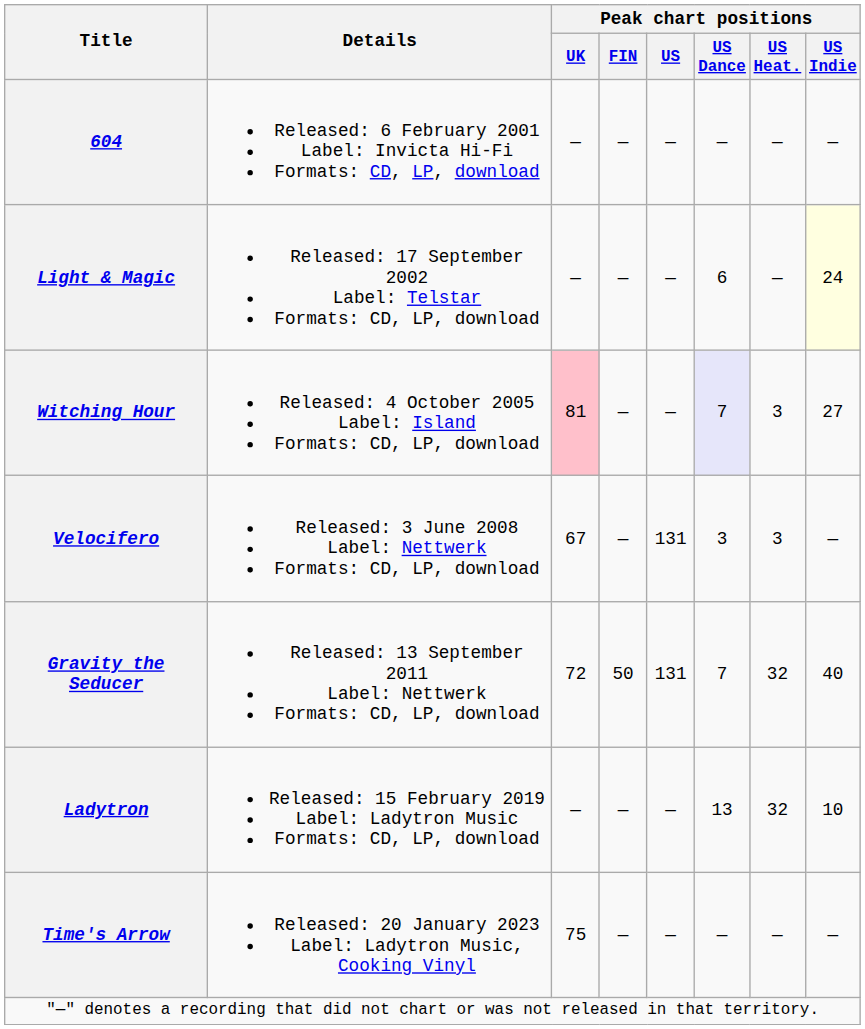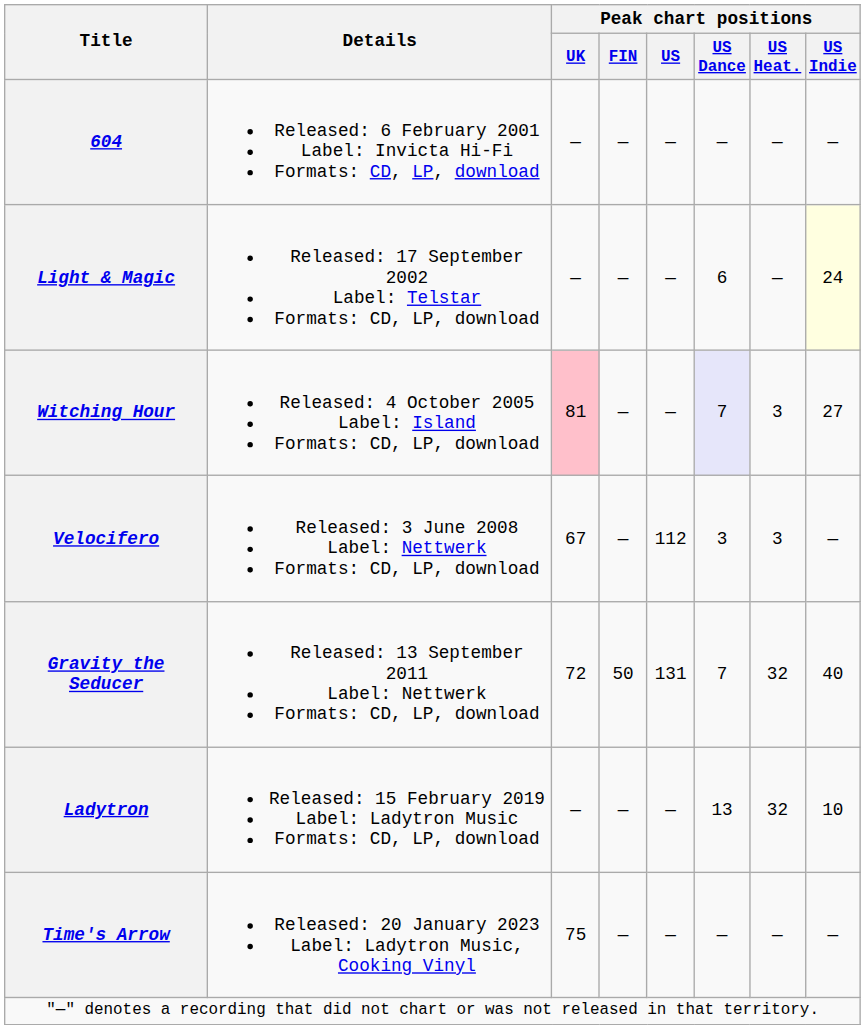 <table class="wikitable plainrowheaders" style="text-align:center">
 <tr>
 <th scope="col" rowspan="2" style="width:11em;">Title</th>
 <th scope="col" rowspan="2" style="width:19em;">Details</th>
 <th scope="col" colspan="6">Peak chart positions</th>
 </tr>
 <tr>
 <th scope="col" style="width:2.5em;font-size:90%;"><a href='#'>UK</a><br></th>
 <th scope="col" style="width:2.5em;font-size:90%;"><a href='#'>FIN</a><br></th>
 <th scope="col" style="width:2.5em;font-size:90%;"><a href='#'>US</a><br></th>
 <th scope="col" style="width:2.5em;font-size:90%;"><a href='#'>US<br>Dance</a><br></th>
 <th scope="col" style="width:2.5em;font-size:90%;"><a href='#'>US<br>Heat.</a><br></th>
 <th scope="col" style="width:2.5em;font-size:90%;"><a href='#'>US<br>Indie</a><br></th>
 </tr>
 <tr>
 <th scope="row"><em><a href='#'>604</a></em></th>
 <td><br><ul><li>Released: 6 February 2001</li><li>Label: Invicta Hi-Fi</li><li>Formats: <a href='#'>CD</a>, <a href='#'>LP</a>, <a href='#'>download</a></li></ul></td>
 <td>—</td>
 <td>—</td>
 <td>—</td>
 <td>—</td>
 <td>—</td>
 <td>—</td>
 </tr>
 <tr>
 <th scope="row"><em><a href='#'>Light & Magic</a></em></th>
 <td><br><ul><li>Released: 17 September 2002</li><li>Label: <a href='#'>Telstar</a></li><li>Formats: CD, LP, download</li></ul></td>
 <td>—</td>
 <td>—</td>
 <td>—</td>
 <td>6</td>
 <td>—</td>
 <td style="background: lightyellow;">24</td>
 </tr>
 <tr>
 <th scope="row"><em><a href='#'>Witching Hour</a></em></th>
 <td><br><ul><li>Released: 4 October 2005</li><li>Label: <a href='#'>Island</a></li><li>Formats: CD, LP, download</li></ul></td>
 <td style="background: pink;">81</td>
 <td>—</td>
 <td>—</td>
 <td style="background: lavender;">7</td>
 <td>3</td>
 <td>27</td>
 </tr>
 <tr>
 <th scope="row"><em><a href='#'>Velocifero</a></em></th>
 <td><br><ul><li>Released: 3 June 2008</li><li>Label: <a href='#'>Nettwerk</a></li><li>Formats: CD, LP, download</li></ul></td>
 <td>67</td>
 <td>—</td>
-<td>131</td>
+<td>112</td>
 <td>3</td>
 <td>3</td>
 <td>—</td>
 </tr>
 <tr>
 <th scope="row"><em><a href='#'>Gravity the Seducer</a></em></th>
 <td><br><ul><li>Released: 13 September 2011</li><li>Label: Nettwerk</li><li>Formats: CD, LP, download</li></ul></td>
 <td>72</td>
 <td>50</td>
 <td>131</td>
 <td>7</td>
 <td>32</td>
 <td>40</td>
 </tr>
 <tr>
 <th scope="row"><em><a href='#'>Ladytron</a></em></th>
 <td><br><ul><li>Released: 15 February 2019</li><li>Label: Ladytron Music</li><li>Formats: CD, LP, download</li></ul></td>
 <td>—</td>
 <td>—</td>
 <td>—</td>
 <td>13</td>
 <td>32</td>
 <td>10</td>
 </tr>
 <tr>
 <th scope="row"><em><a href='#'>Time's Arrow</a></em></th>
 <td><br><ul><li>Released: 20 January 2023</li><li>Label: Ladytron Music, <a href='#'>Cooking Vinyl</a></li></ul></td>
 <td>75</td>
 <td>—</td>
 <td>—</td>
 <td>—</td>
 <td>—</td>
 <td>—</td>
 </tr>
 <tr>
 <td colspan="8" style="font-size:90%">"—" denotes a recording that did not chart or was not released in that territory.</td>
 </tr>
 </table>
